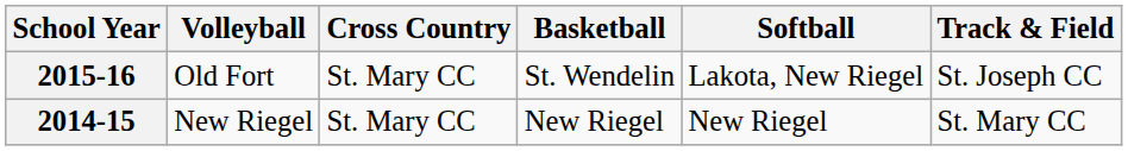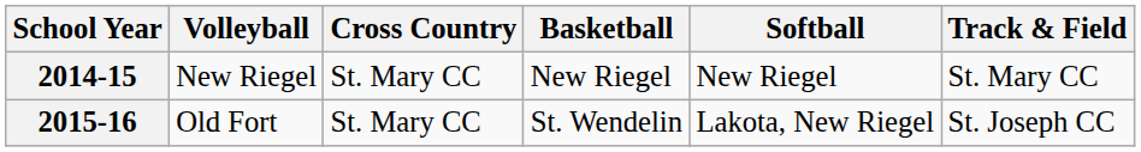 <table class="wikitable">
 <tr>
 <th>School Year</th>
 <th>Volleyball</th>
 <th>Cross Country</th>
 <th>Basketball</th>
 <th>Softball</th>
 <th>Track & Field</th>
 </tr>
 <tr align="left">
+<th>2014-15</th>
+<td>New Riegel</td>
+<td>St. Mary CC</td>
+<td>New Riegel</td>
+<td>New Riegel</td>
+<td>St. Mary CC</td>
+</tr>
+<tr align="left">
 <th>2015-16</th>
 <td>Old Fort</td>
 <td>St. Mary CC</td>
 <td>St. Wendelin</td>
 <td>Lakota, New Riegel</td>
 <td>St. Joseph CC</td>
 </tr>
-<tr align="left">
-<th>2014-15</th>
-<td>New Riegel</td>
-<td>St. Mary CC</td>
-<td>New Riegel</td>
-<td>New Riegel</td>
-<td>St. Mary CC</td>
-</tr>
 </table>
